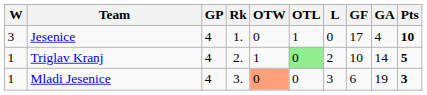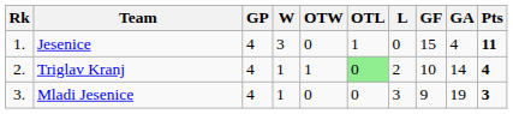 <table class="wikitable" style="text-align:left;">
 <tr>
-<th width=20 abbr="Won">W</th>
+<th width=20>Rk</th>
 <th width=200>Team</th>
 <th width=20 abbr="Games Played">GP</th>
-<th width=20>Rk</th>
+<th width=20 abbr="Won">W</th>
 <th width=20 abbr="Overtimes Won">OTW</th>
 <th width=20 abbr="Overtime Lost">OTL</th>
 <th width=20 abbr="Lost">L</th>
 <th width=20 abbr="Goals for">GF</th>
 <th width=20 abbr="Goals against">GA</th>
 <th width=20 abbr="Points">Pts</th>
 </tr>
 <tr>
-<td>3</td>
+<td style="text-align:center;">1.</td>
 <td><a href='#'>Jesenice</a></td>
 <td>4</td>
-<td style="text-align:center;">1.</td>
+<td>3</td>
 <td>0</td>
 <td>1</td>
 <td>0</td>
-<td>17</td>
+<td>15</td>
 <td>4</td>
-<td><strong>10</strong></td>
+<td><strong>11</strong></td>
 </tr>
 <tr>
-<td>1</td>
+<td style="text-align:center;">2.</td>
 <td><a href='#'>Triglav Kranj</a></td>
 <td>4</td>
-<td style="text-align:center;">2.</td>
+<td>1</td>
 <td>1</td>
 <td style="background: lightgreen;">0</td>
 <td>2</td>
 <td>10</td>
 <td>14</td>
-<td><strong>5</strong></td>
+<td><strong>4</strong></td>
 </tr>
 <tr>
-<td>1</td>
+<td style="text-align:center;">3.</td>
 <td><a href='#'>Mladi Jesenice</a></td>
 <td>4</td>
-<td style="text-align:center;">3.</td>
-<td style="background: lightsalmon;">0</td>
+<td>1</td>
+<td>0</td>
 <td>0</td>
 <td>3</td>
-<td>6</td>
+<td>9</td>
 <td>19</td>
 <td><strong>3</strong></td>
 </tr>
 </table>
